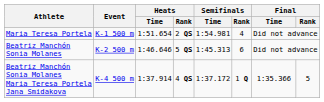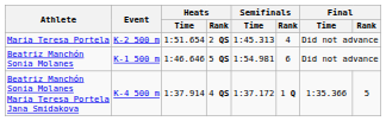 <table class=wikitable style="font-size:90%">
 <tr>
 <th rowspan="2">Athlete</th>
 <th rowspan="2">Event</th>
 <th colspan="2">Heats</th>
 <th colspan="2">Semifinals</th>
 <th colspan="2">Final</th>
 </tr>
 <tr style="font-size:95%">
 <th>Time</th>
 <th>Rank</th>
 <th>Time</th>
 <th>Rank</th>
 <th>Time</th>
 <th>Rank</th>
 </tr>
 <tr align=center>
 <td align=left><a href='#'>Maria Teresa Portela</a></td>
-<td align=left><a href='#'>K-1 500 m</a></td>
+<td align=left><a href='#'>K-2 500 m</a></td>
 <td>1:51.654</td>
 <td>2 <strong>QS</strong></td>
-<td>1:54.981</td>
+<td>1:45.313</td>
 <td>4</td>
 <td colspan=2>Did not advance</td>
 </tr>
 <tr align=center>
 <td align=left><a href='#'>Beatriz Manchón</a><br><a href='#'>Sonia Molanes</a></td>
-<td align=left><a href='#'>K-2 500 m</a></td>
+<td align=left><a href='#'>K-1 500 m</a></td>
 <td>1:46.646</td>
 <td>5 <strong>QS</strong></td>
-<td>1:45.313</td>
+<td>1:54.981</td>
 <td>6</td>
 <td colspan=2>Did not advance</td>
 </tr>
 <tr align=center>
 <td align=left><a href='#'>Beatriz Manchón</a><br><a href='#'>Sonia Molanes</a><br><a href='#'>Maria Teresa Portela</a><br><a href='#'>Jana Smidakova</a></td>
 <td align=left><a href='#'>K-4 500 m</a></td>
 <td>1:37.914</td>
 <td>4 <strong>QS</strong></td>
 <td>1:37.172</td>
 <td>1 <strong>Q</strong></td>
 <td>1:35.366</td>
 <td>5</td>
 </tr>
 </table>
